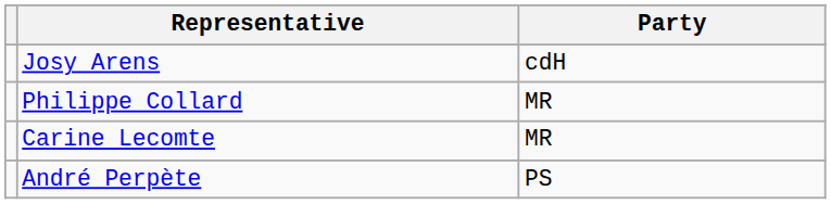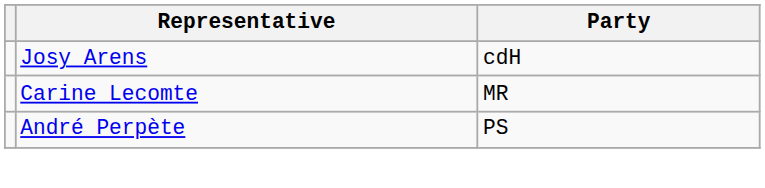 <table class="sortable wikitable" style="text-align:left; font-size:90%">
 <tr>
 <th></th>
 <th width="250">Representative</th>
 <th width="150">Party</th>
 </tr>
 <tr>
 <td></td>
 <td align=left><a href='#'>Josy Arens</a></td>
 <td>cdH</td>
 </tr>
 <tr>
 <td></td>
-<td align=left><a href='#'>Philippe Collard</a></td>
-<td>MR</td>
-</tr>
-<tr>
-<td></td>
 <td align=left><a href='#'>Carine Lecomte</a></td>
 <td>MR</td>
 </tr>
 <tr>
 <td></td>
 <td align=left><a href='#'>André Perpète</a></td>
 <td>PS</td>
 </tr>
 </table>
